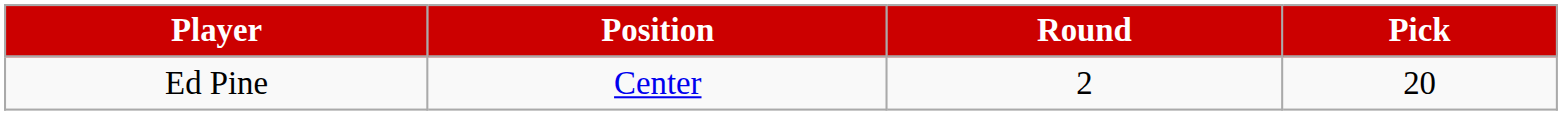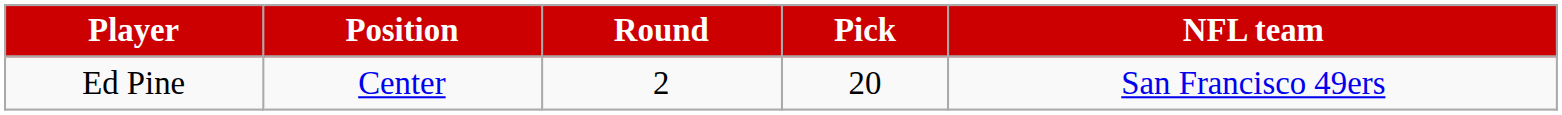 <table class="wikitable" width="60%">
 <tr align="center" style="background:#CC0000; color:white">
 <td><strong>Player</strong></td>
 <td><strong>Position</strong></td>
 <td><strong>Round</strong></td>
 <td><strong>Pick</strong></td>
+<td><strong>NFL team</strong></td>
 </tr>
 <tr align="center">
 <td>Ed Pine</td>
 <td><a href='#'>Center</a></td>
 <td>2</td>
 <td>20</td>
+<td><a href='#'>San Francisco 49ers</a></td>
 </tr>
 </table>
